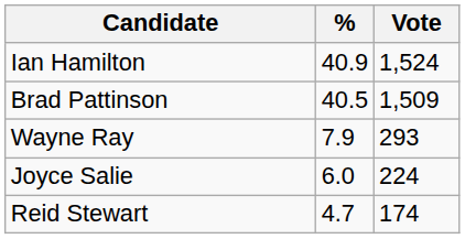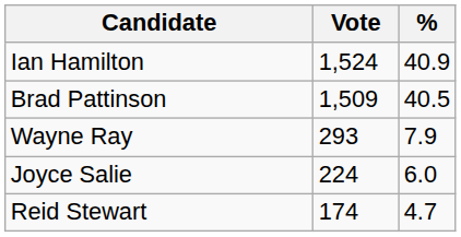 <table class="wikitable">
 <tr>
 <th bgcolor="#DDDDFF" width="200px">Candidate</th>
+<th bgcolor="#DDDDFF" width="50px">Vote</th>
 <th bgcolor="#DDDDFF" width="30px">%</th>
-<th bgcolor="#DDDDFF" width="50px">Vote</th>
 </tr>
 <tr>
 <td>Ian Hamilton</td>
+<td>1,524</td>
 <td>40.9</td>
-<td>1,524</td>
 </tr>
 <tr>
 <td>Brad Pattinson</td>
+<td>1,509</td>
 <td>40.5</td>
-<td>1,509</td>
 </tr>
 <tr>
 <td>Wayne Ray</td>
+<td>293</td>
 <td>7.9</td>
-<td>293</td>
 </tr>
 <tr>
 <td>Joyce Salie</td>
+<td>224</td>
 <td>6.0</td>
-<td>224</td>
 </tr>
 <tr>
 <td>Reid Stewart</td>
+<td>174</td>
 <td>4.7</td>
-<td>174</td>
 </tr>
 </table>
